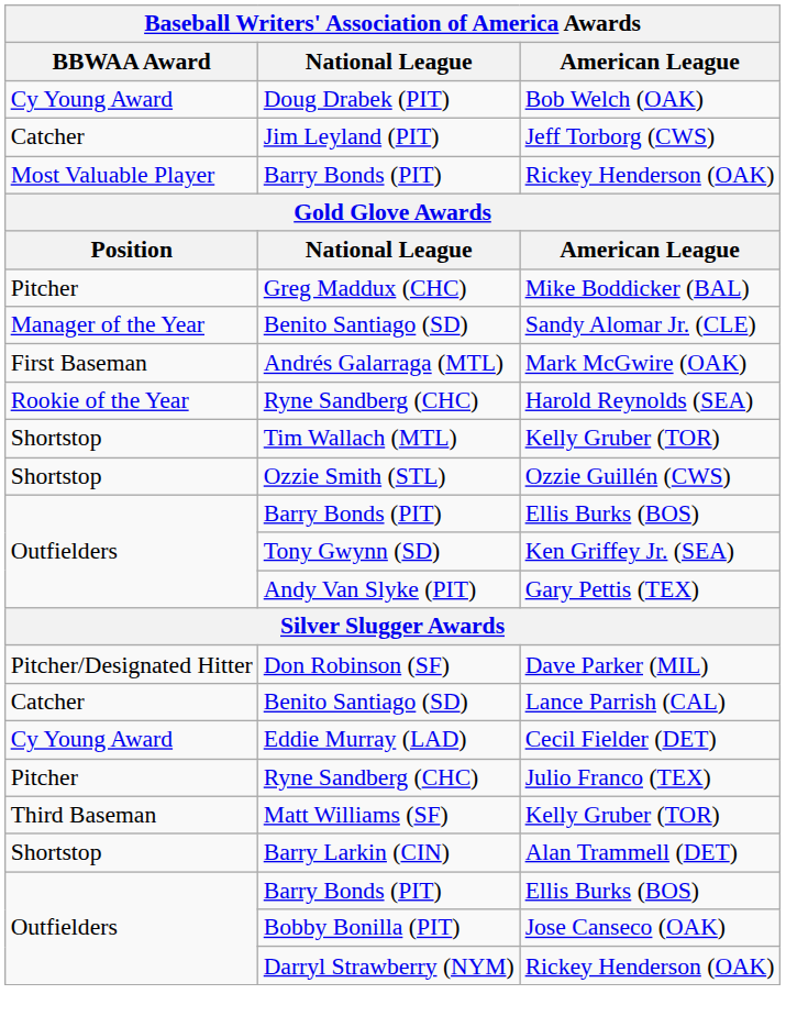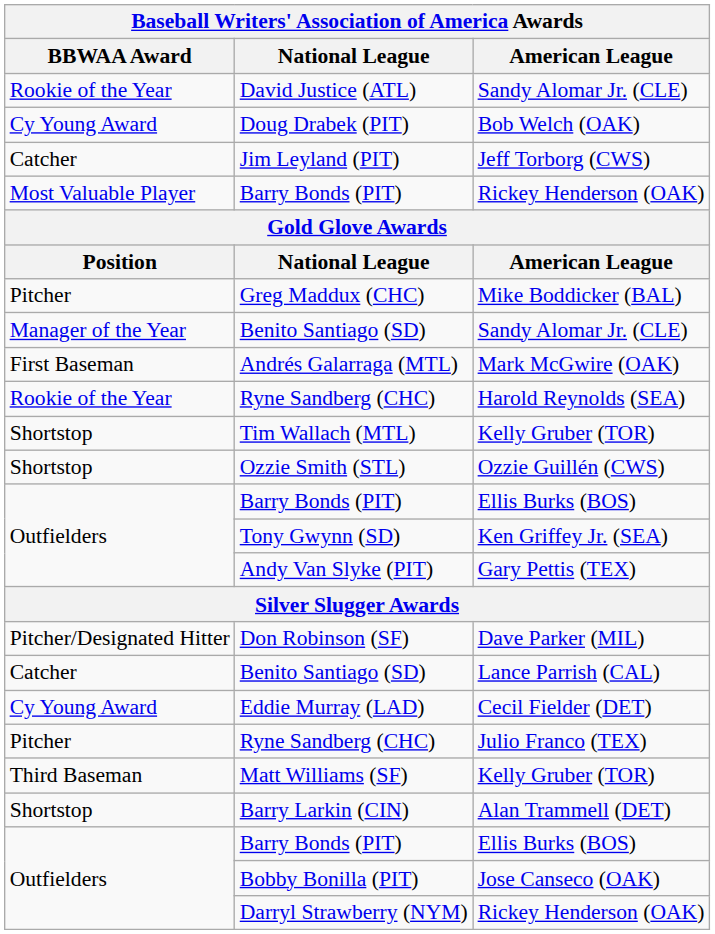 <table class="wikitable">
 <tr>
 <th colspan="3"><a href='#'>Baseball Writers' Association of America</a> Awards</th>
 </tr>
 <tr>
 <th>BBWAA Award</th>
 <th>National League</th>
 <th>American League</th>
+</tr>
+<tr>
+<td><a href='#'>Rookie of the Year</a></td>
+<td><a href='#'>David Justice</a> (<a href='#'>ATL</a>)</td>
+<td><a href='#'>Sandy Alomar Jr.</a> (<a href='#'>CLE</a>)</td>
 </tr>
 <tr>
 <td><a href='#'>Cy Young Award</a></td>
 <td><a href='#'>Doug Drabek</a> (<a href='#'>PIT</a>)</td>
 <td><a href='#'>Bob Welch</a> (<a href='#'>OAK</a>)</td>
 </tr>
 <tr>
 <td>Catcher</td>
 <td><a href='#'>Jim Leyland</a> (<a href='#'>PIT</a>)</td>
 <td><a href='#'>Jeff Torborg</a> (<a href='#'>CWS</a>)</td>
 </tr>
 <tr>
 <td><a href='#'>Most Valuable Player</a></td>
 <td><a href='#'>Barry Bonds</a> (<a href='#'>PIT</a>)</td>
 <td><a href='#'>Rickey Henderson</a> (<a href='#'>OAK</a>)</td>
 </tr>
 <tr>
 <th colspan="3"><a href='#'>Gold Glove Awards</a></th>
 </tr>
 <tr>
 <th>Position</th>
 <th>National League</th>
 <th>American League</th>
 </tr>
 <tr>
 <td>Pitcher</td>
 <td><a href='#'>Greg Maddux</a> (<a href='#'>CHC</a>)</td>
 <td><a href='#'>Mike Boddicker</a> (<a href='#'>BAL</a>)</td>
 </tr>
 <tr>
 <td><a href='#'>Manager of the Year</a></td>
 <td><a href='#'>Benito Santiago</a> (<a href='#'>SD</a>)</td>
 <td><a href='#'>Sandy Alomar Jr.</a> (<a href='#'>CLE</a>)</td>
 </tr>
 <tr>
 <td>First Baseman</td>
 <td><a href='#'>Andrés Galarraga</a> (<a href='#'>MTL</a>)</td>
 <td><a href='#'>Mark McGwire</a> (<a href='#'>OAK</a>)</td>
 </tr>
 <tr>
 <td><a href='#'>Rookie of the Year</a></td>
 <td><a href='#'>Ryne Sandberg</a> (<a href='#'>CHC</a>)</td>
 <td><a href='#'>Harold Reynolds</a> (<a href='#'>SEA</a>)</td>
 </tr>
 <tr>
 <td>Shortstop</td>
 <td><a href='#'>Tim Wallach</a> (<a href='#'>MTL</a>)</td>
 <td><a href='#'>Kelly Gruber</a> (<a href='#'>TOR</a>)</td>
 </tr>
 <tr>
 <td>Shortstop</td>
 <td><a href='#'>Ozzie Smith</a> (<a href='#'>STL</a>)</td>
 <td><a href='#'>Ozzie Guillén</a> (<a href='#'>CWS</a>)</td>
 </tr>
 <tr>
 <td rowspan="3">Outfielders</td>
 <td><a href='#'>Barry Bonds</a> (<a href='#'>PIT</a>)</td>
 <td><a href='#'>Ellis Burks</a>  (<a href='#'>BOS</a>)</td>
 </tr>
 <tr>
 <td><a href='#'>Tony Gwynn</a> (<a href='#'>SD</a>)</td>
 <td><a href='#'>Ken Griffey Jr.</a> (<a href='#'>SEA</a>)</td>
 </tr>
 <tr>
 <td><a href='#'>Andy Van Slyke</a> (<a href='#'>PIT</a>)</td>
 <td><a href='#'>Gary Pettis</a> (<a href='#'>TEX</a>)</td>
 </tr>
 <tr>
 <th colspan="3"><a href='#'>Silver Slugger Awards</a></th>
 </tr>
 <tr>
 <td>Pitcher/Designated Hitter</td>
 <td><a href='#'>Don Robinson</a> (<a href='#'>SF</a>)</td>
 <td><a href='#'>Dave Parker</a> (<a href='#'>MIL</a>)</td>
 </tr>
 <tr>
 <td>Catcher</td>
 <td><a href='#'>Benito Santiago</a> (<a href='#'>SD</a>)</td>
 <td><a href='#'>Lance Parrish</a> (<a href='#'>CAL</a>)</td>
 </tr>
 <tr>
 <td><a href='#'>Cy Young Award</a></td>
 <td><a href='#'>Eddie Murray</a> (<a href='#'>LAD</a>)</td>
 <td><a href='#'>Cecil Fielder</a> (<a href='#'>DET</a>)</td>
 </tr>
 <tr>
 <td>Pitcher</td>
 <td><a href='#'>Ryne Sandberg</a> (<a href='#'>CHC</a>)</td>
 <td><a href='#'>Julio Franco</a> (<a href='#'>TEX</a>)</td>
 </tr>
 <tr>
 <td>Third Baseman</td>
 <td><a href='#'>Matt Williams</a> (<a href='#'>SF</a>)</td>
 <td><a href='#'>Kelly Gruber</a> (<a href='#'>TOR</a>)</td>
 </tr>
 <tr>
 <td>Shortstop</td>
 <td><a href='#'>Barry Larkin</a> (<a href='#'>CIN</a>)</td>
 <td><a href='#'>Alan Trammell</a> (<a href='#'>DET</a>)</td>
 </tr>
 <tr>
 <td rowspan="3">Outfielders</td>
 <td><a href='#'>Barry Bonds</a> (<a href='#'>PIT</a>)</td>
 <td><a href='#'>Ellis Burks</a>  (<a href='#'>BOS</a>)</td>
 </tr>
 <tr>
 <td><a href='#'>Bobby Bonilla</a> (<a href='#'>PIT</a>)</td>
 <td><a href='#'>Jose Canseco</a> (<a href='#'>OAK</a>)</td>
 </tr>
 <tr>
 <td><a href='#'>Darryl Strawberry</a> (<a href='#'>NYM</a>)</td>
 <td><a href='#'>Rickey Henderson</a> (<a href='#'>OAK</a>)</td>
 </tr>
 </table>
